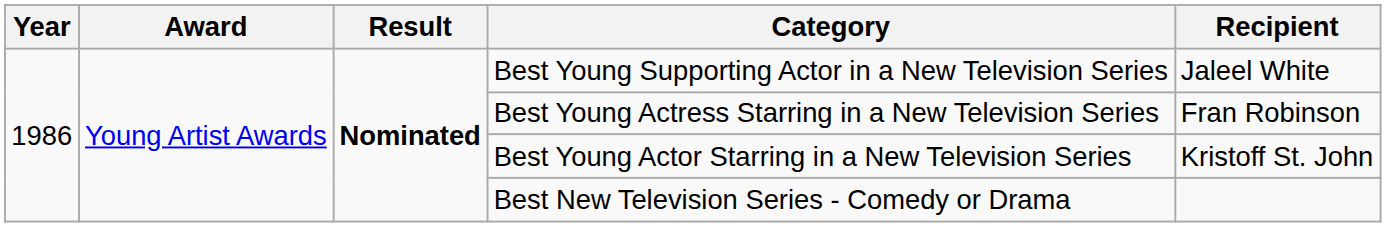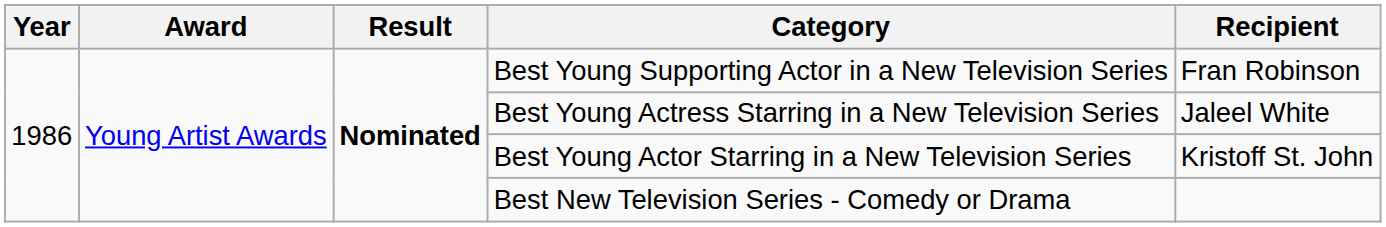 <table class="wikitable" style="font-size: 90%;">
 <tr>
 <th>Year</th>
 <th>Award</th>
 <th>Result</th>
 <th>Category</th>
 <th>Recipient</th>
 </tr>
 <tr>
 <td rowspan=4>1986</td>
 <td rowspan=4><a href='#'>Young Artist Awards</a></td>
 <td rowspan=4><strong>Nominated</strong></td>
 <td>Best Young Supporting Actor in a New Television Series</td>
-<td>Jaleel White</td>
+<td>Fran Robinson</td>
 </tr>
 <tr>
 <td>Best Young Actress Starring in a New Television Series</td>
-<td>Fran Robinson</td>
+<td>Jaleel White</td>
 </tr>
 <tr>
 <td>Best Young Actor Starring in a New Television Series</td>
 <td>Kristoff St. John</td>
 </tr>
 <tr>
 <td>Best New Television Series - Comedy or Drama</td>
 <td></td>
 </tr>
 </table>
